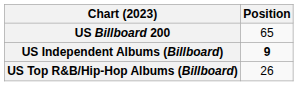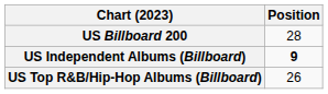 <table class="wikitable sortable plainrowheaders" style="text-align:center">
 <tr>
 <th scope="col">Chart (2023)</th>
 <th scope="col">Position</th>
 </tr>
 <tr>
 <th scope="row">US <em>Billboard</em> 200</th>
-<td>65</td>
+<td>28</td>
 </tr>
 <tr>
 <th scope="row">US Independent Albums (<em>Billboard</em>)</th>
 <td><strong>9</strong></td>
 </tr>
 <tr>
 <th scope="row">US Top R&B/Hip-Hop Albums (<em>Billboard</em>)</th>
 <td>26</td>
 </tr>
 </table>
